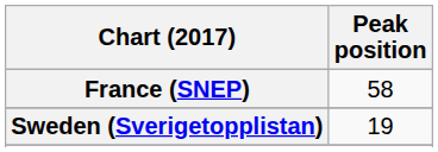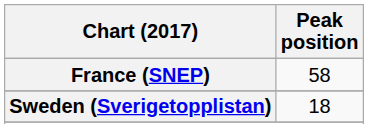 <table class="wikitable sortable plainrowheaders" style="text-align:center">
 <tr>
 <th scope="col">Chart (2017)</th>
 <th scope="col">Peak<br>position</th>
 </tr>
 <tr>
 </tr>
 <tr>
 </tr>
 <tr>
 </tr>
 <tr>
 <th scope="row">France (<a href='#'>SNEP</a>)</th>
 <td>58</td>
 </tr>
 <tr>
 </tr>
 <tr>
 </tr>
 <tr>
 </tr>
 <tr>
 </tr>
 <tr>
 </tr>
 <tr>
 </tr>
 <tr>
 <th scope="row">Sweden (<a href='#'>Sverigetopplistan</a>)</th>
-<td>19</td>
+<td>18</td>
 </tr>
 <tr>
 </tr>
 <tr>
 </tr>
 </table>
